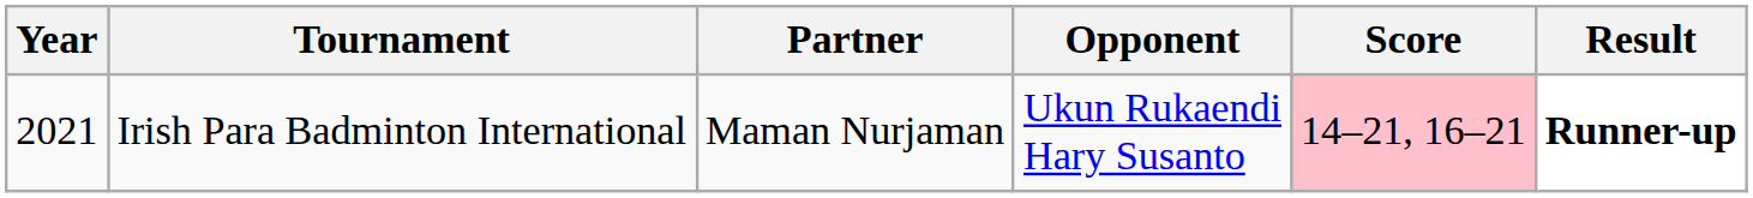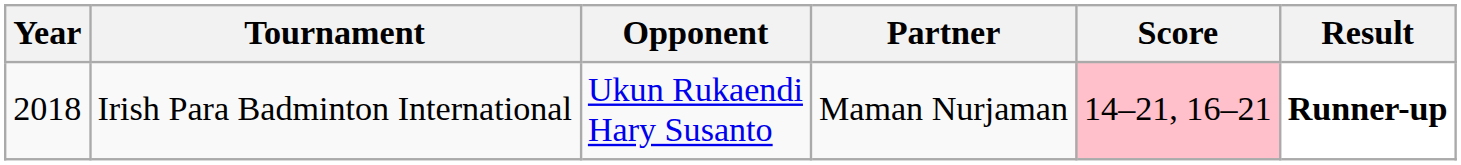 <table class="sortable wikitable" style="font-size: 90%;">
 <tr>
 <th>Year</th>
 <th>Tournament</th>
+<th>Opponent</th>
 <th>Partner</th>
-<th>Opponent</th>
 <th>Score</th>
 <th>Result</th>
 </tr>
 <tr>
-<td align="center">2021</td>
+<td align="center">2018</td>
 <td align="left">Irish Para Badminton International</td>
+<td align="left"> <a href='#'>Ukun Rukaendi</a><br> <a href='#'>Hary Susanto</a></td>
 <td align="left"> Maman Nurjaman</td>
-<td align="left"> <a href='#'>Ukun Rukaendi</a><br> <a href='#'>Hary Susanto</a></td>
 <td align="left" style="background: pink;">14–21, 16–21</td>
 <td style="text-align:left; background:white"> <strong>Runner-up</strong></td>
 </tr>
 </table>
